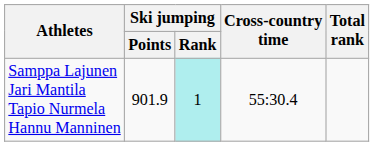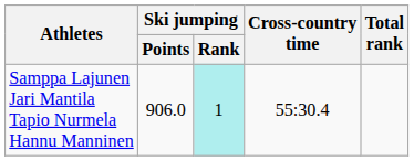 <table class="wikitable" style="font-size:90%">
 <tr>
 <th rowspan="2">Athletes</th>
 <th colspan="2">Ski jumping</th>
 <th rowspan="2">Cross-country <br> time</th>
 <th rowspan="2">Total <br> rank</th>
 </tr>
 <tr>
 <th>Points</th>
 <th>Rank</th>
 </tr>
 <tr>
 <td><a href='#'>Samppa Lajunen</a><br><a href='#'>Jari Mantila</a><br><a href='#'>Tapio Nurmela</a><br><a href='#'>Hannu Manninen</a></td>
-<td align=center>901.9</td>
+<td align=center>906.0</td>
 <td align=center style="background: paleturquoise;">1</td>
 <td align=center>55:30.4</td>
 <td align=center></td>
 </tr>
 </table>
